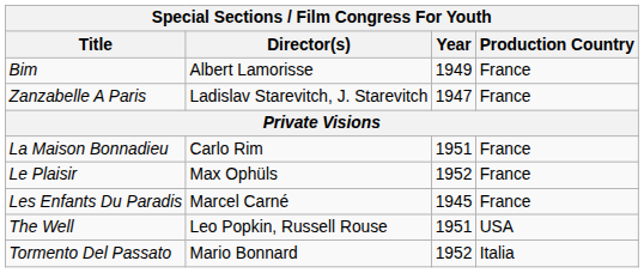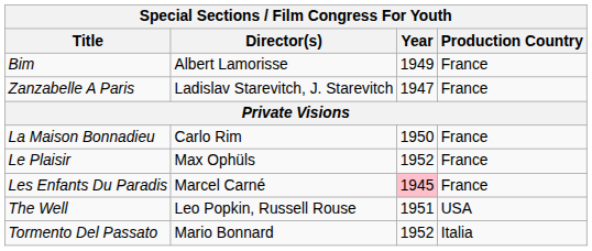 <table class="wikitable">
 <tr>
 <th colspan="4">Special Sections / Film Congress For Youth</th>
 </tr>
 <tr>
 <th>Title</th>
 <th>Director(s)</th>
 <th>Year</th>
 <th>Production Country</th>
 </tr>
 <tr>
 <td><em>Bim</em></td>
 <td>Albert Lamorisse</td>
 <td>1949</td>
 <td>France</td>
 </tr>
 <tr>
 <td><em>Zanzabelle A Paris</em></td>
 <td>Ladislav Starevitch, J. Starevitch</td>
 <td>1947</td>
 <td>France</td>
 </tr>
 <tr>
 <th colspan="4"><em>Private Visions</em></th>
 </tr>
 <tr>
 <td><em>La Maison Bonnadieu</em></td>
 <td>Carlo Rim</td>
-<td>1951</td>
+<td>1950</td>
 <td>France</td>
 </tr>
 <tr>
 <td><em>Le Plaisir</em></td>
 <td>Max Ophüls</td>
 <td>1952</td>
 <td>France</td>
 </tr>
 <tr>
 <td><em>Les Enfants Du Paradis</em></td>
 <td>Marcel Carné</td>
-<td>1945</td>
+<td style="background: pink;">1945</td>
 <td>France</td>
 </tr>
 <tr>
 <td><em>The Well</em></td>
 <td>Leo Popkin, Russell Rouse</td>
 <td>1951</td>
 <td>USA</td>
 </tr>
 <tr>
 <td><em>Tormento Del Passato</em></td>
 <td>Mario Bonnard</td>
 <td>1952</td>
 <td>Italia</td>
 </tr>
 </table>
